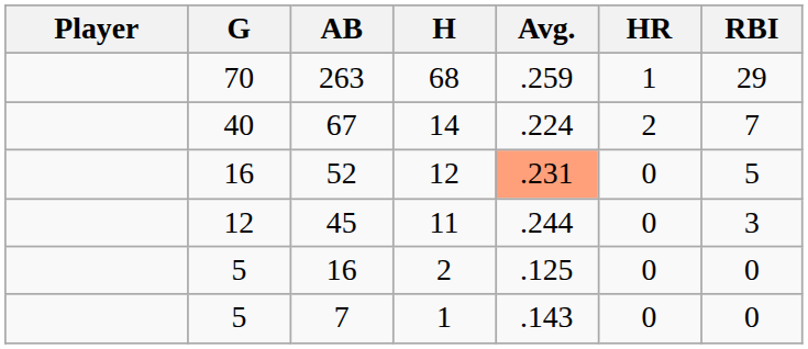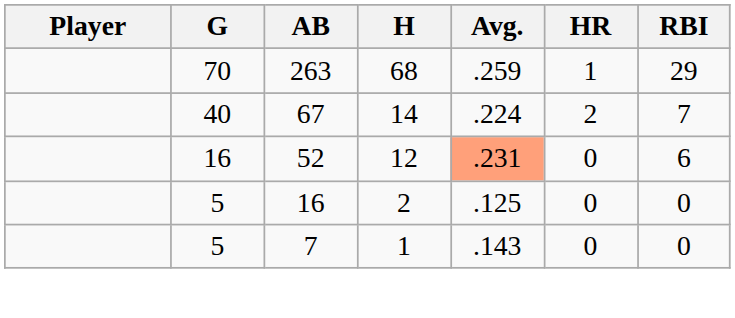 <table class="wikitable sortable">
 <tr>
 <th bgcolor="#DDDDFF" width="16%">Player</th>
 <th bgcolor="#DDDDFF" width="9%">G</th>
 <th bgcolor="#DDDDFF" width="9%">AB</th>
 <th bgcolor="#DDDDFF" width="9%">H</th>
 <th bgcolor="#DDDDFF" width="9%">Avg.</th>
 <th bgcolor="#DDDDFF" width="9%">HR</th>
 <th bgcolor="#DDDDFF" width="9%">RBI</th>
 </tr>
 <tr align="center">
 <td></td>
 <td>70</td>
 <td>263</td>
 <td>68</td>
 <td>.259</td>
 <td>1</td>
 <td>29</td>
 </tr>
 <tr align="center">
 <td></td>
 <td>40</td>
 <td>67</td>
 <td>14</td>
 <td>.224</td>
 <td>2</td>
 <td>7</td>
 </tr>
 <tr align="center">
 <td></td>
 <td>16</td>
 <td>52</td>
 <td>12</td>
 <td style="background: lightsalmon;">.231</td>
 <td>0</td>
-<td>5</td>
-</tr>
-<tr align="center">
-<td></td>
-<td>12</td>
-<td>45</td>
-<td>11</td>
-<td>.244</td>
-<td>0</td>
-<td>3</td>
+<td>6</td>
 </tr>
 <tr align="center">
 <td></td>
 <td>5</td>
 <td>16</td>
 <td>2</td>
 <td>.125</td>
 <td>0</td>
 <td>0</td>
 </tr>
 <tr align="center">
 <td></td>
 <td>5</td>
 <td>7</td>
 <td>1</td>
 <td>.143</td>
 <td>0</td>
 <td>0</td>
 </tr>
 </table>
